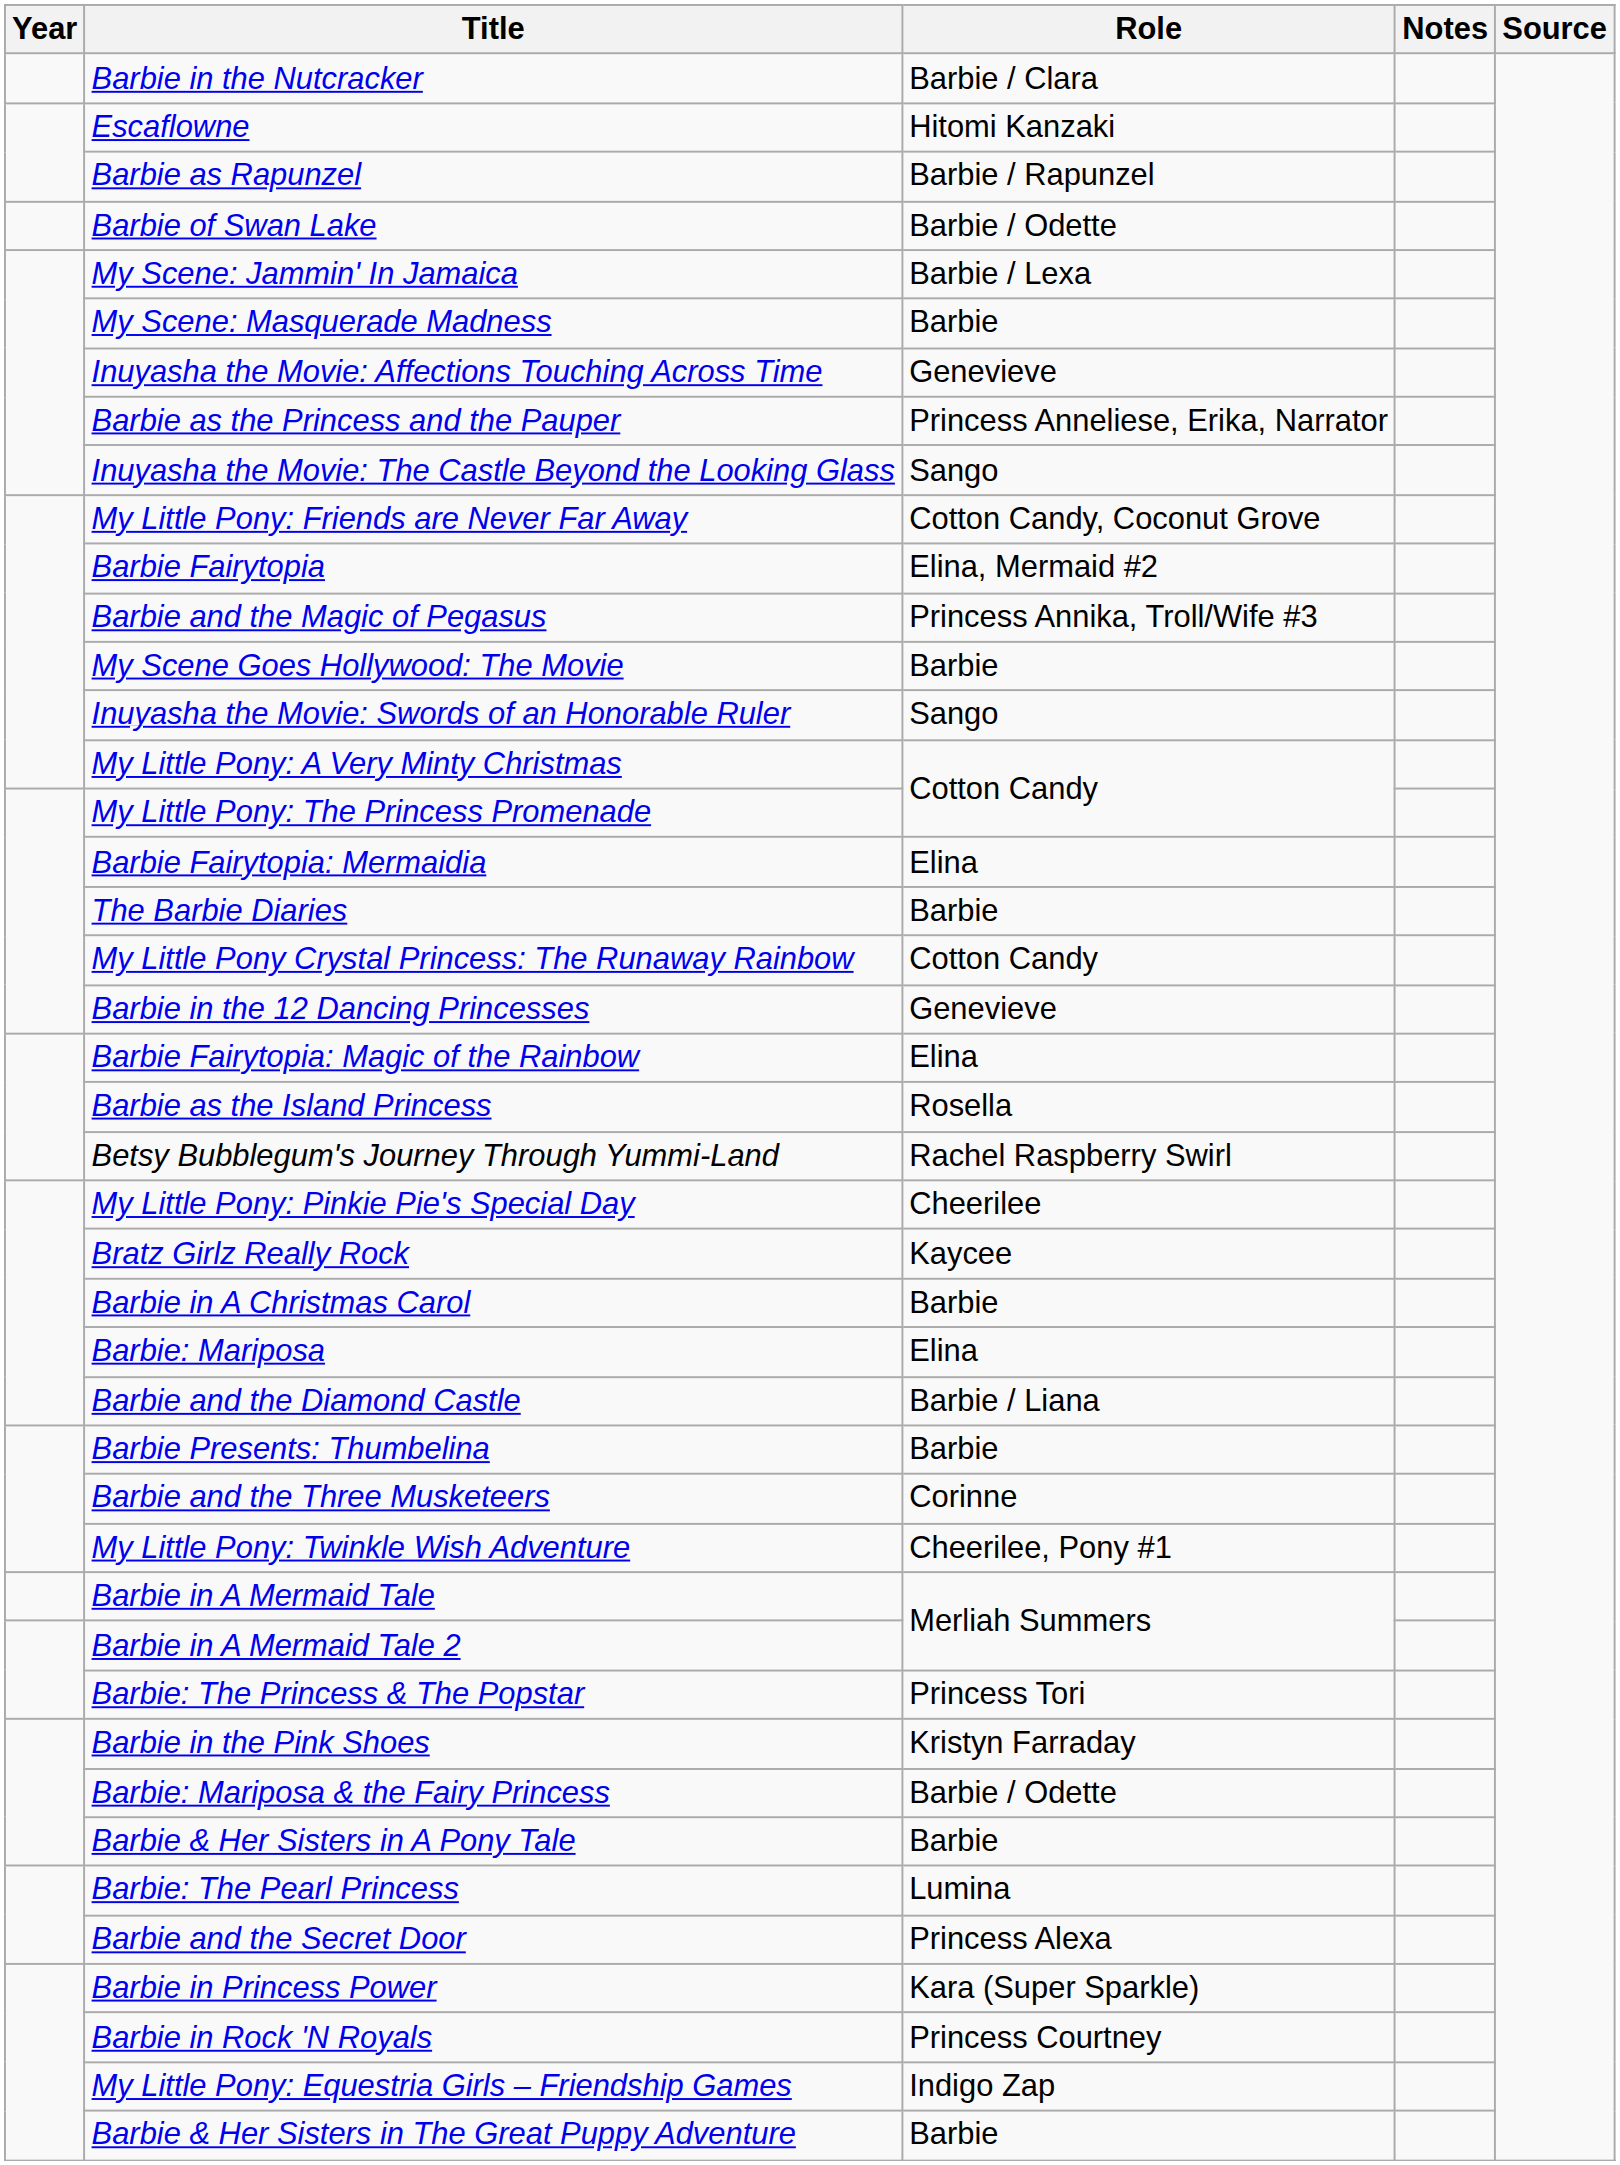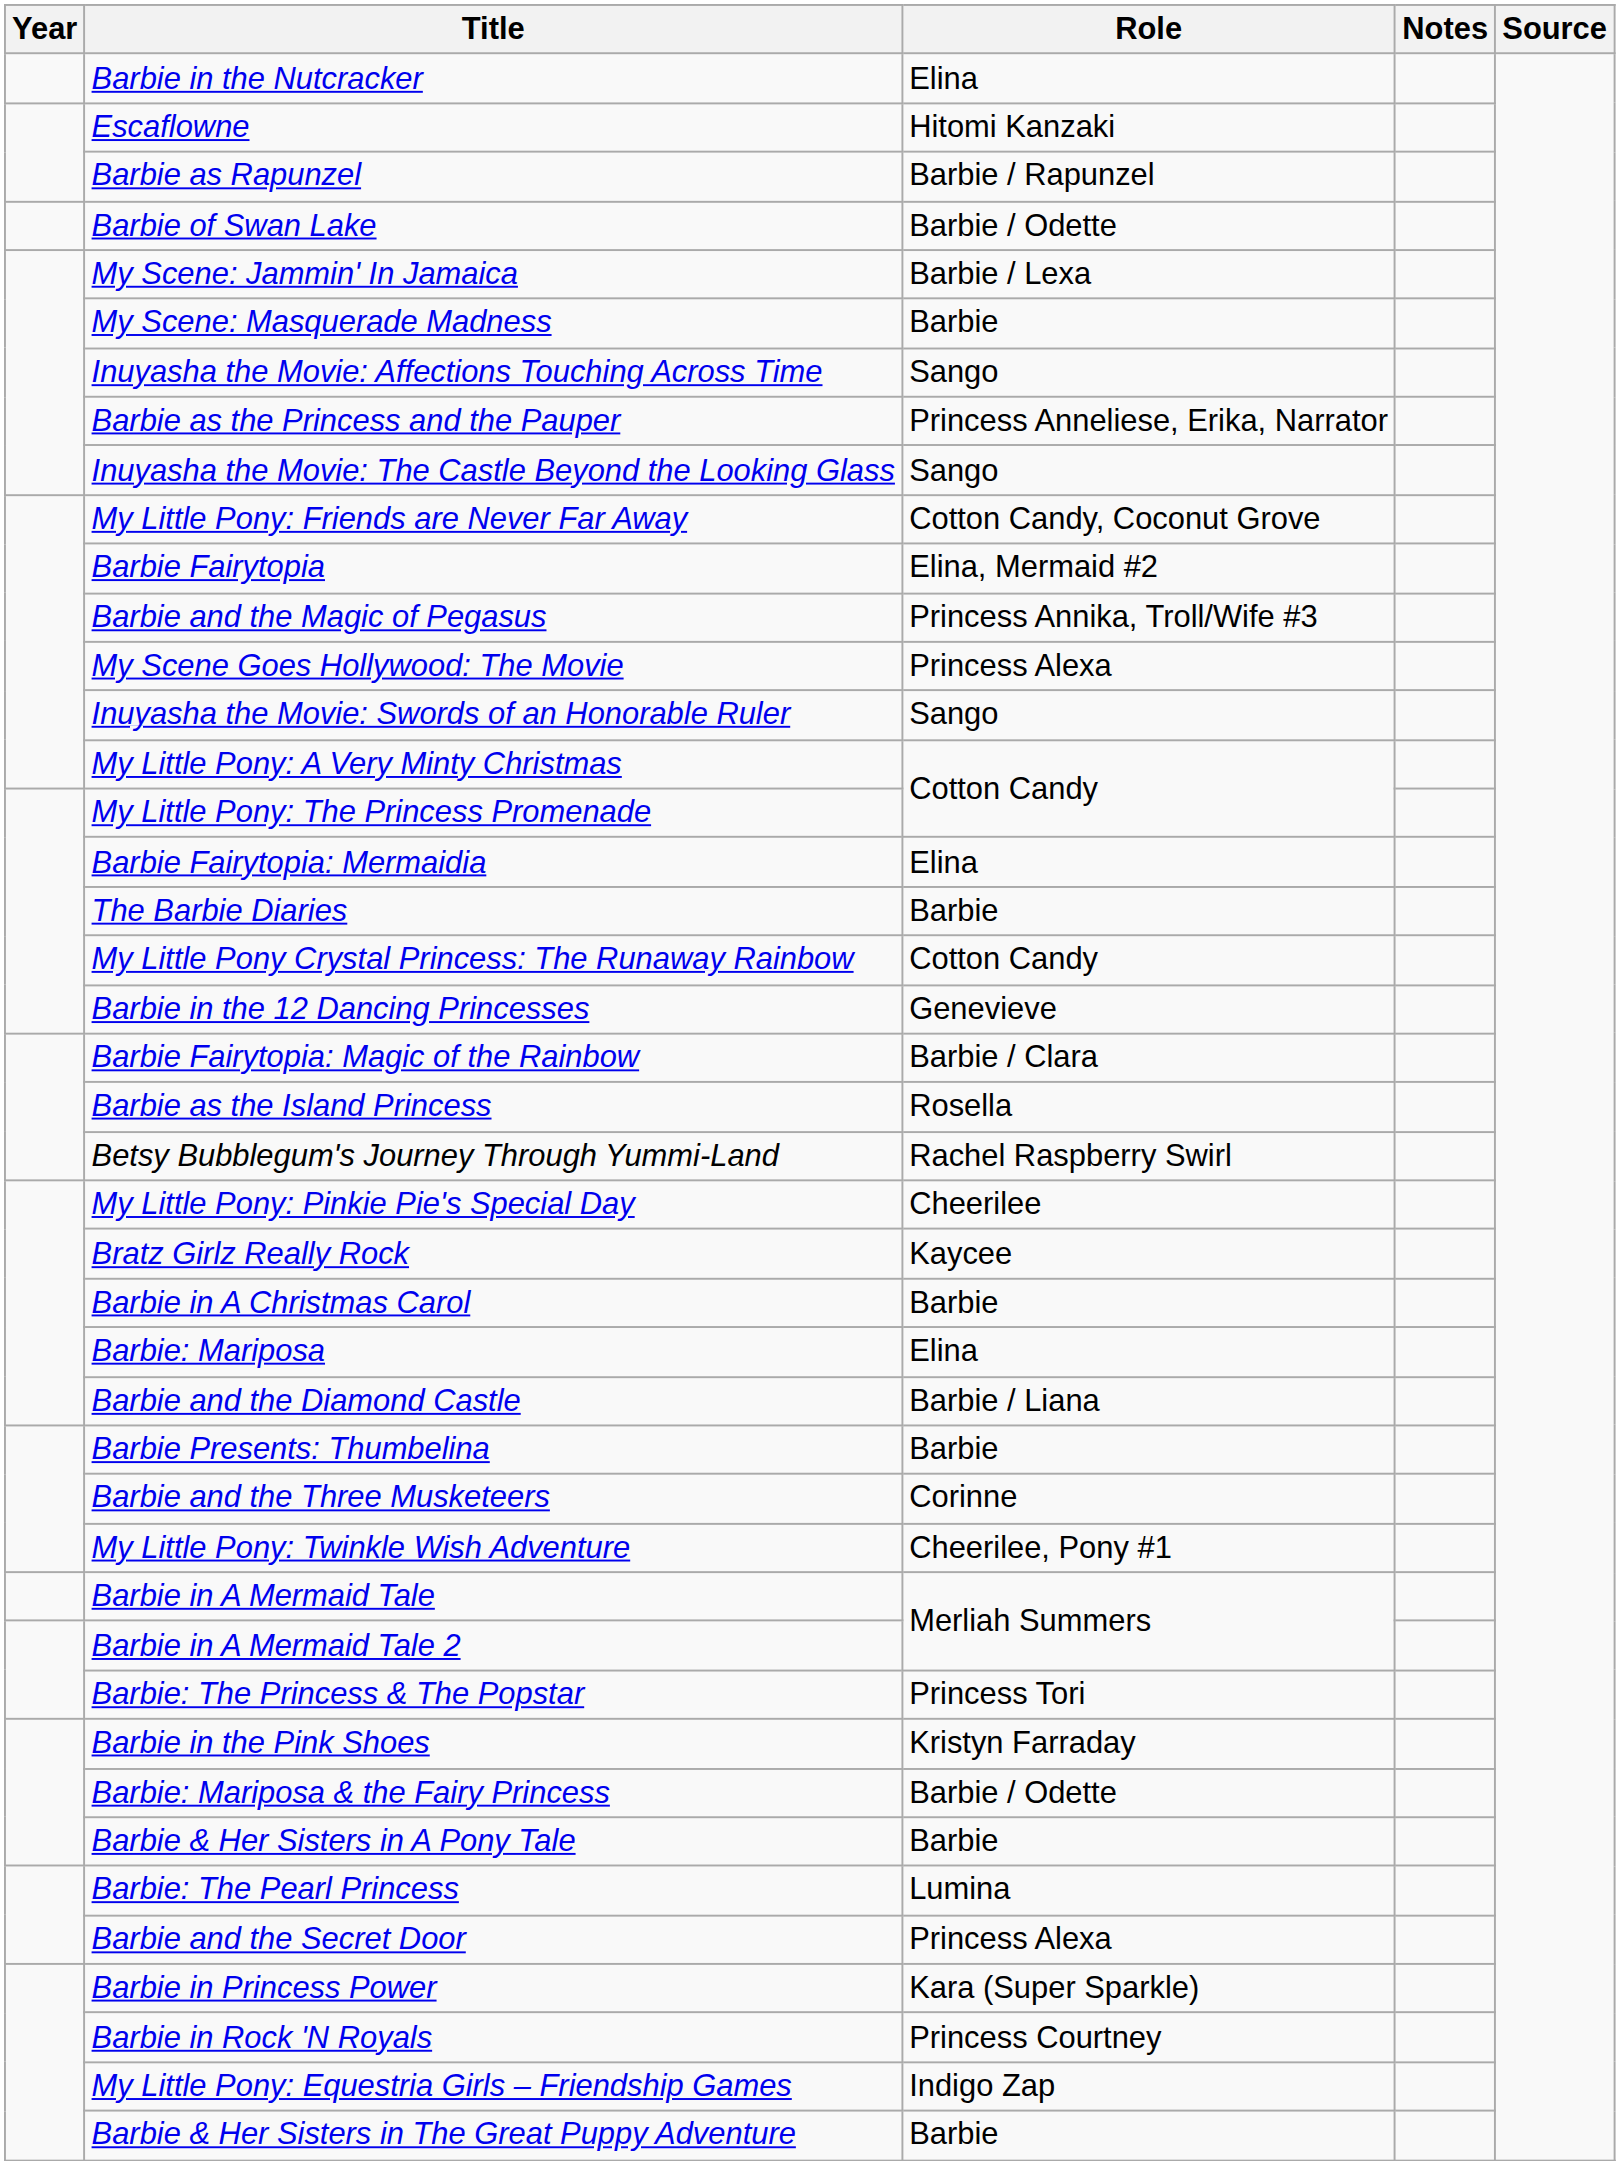 <table class="wikitable sortable plainrowheaders">
 <tr>
 <th>Year</th>
 <th>Title</th>
 <th>Role</th>
 <th class="unsortable">Notes</th>
 <th class="unsortable">Source</th>
 </tr>
 <tr>
 <td></td>
 <td><em><a href='#'>Barbie in the Nutcracker</a></em></td>
-<td>Barbie / Clara</td>
+<td>Elina</td>
 <td></td>
 <td rowspan="43"></td>
 </tr>
 <tr>
 <td rowspan="2"></td>
 <td><em><a href='#'>Escaflowne</a></em></td>
 <td>Hitomi Kanzaki</td>
 <td></td>
 </tr>
 <tr>
 <td><em><a href='#'>Barbie as Rapunzel</a></em></td>
 <td>Barbie / Rapunzel</td>
 <td></td>
 </tr>
 <tr>
 <td></td>
 <td><em><a href='#'>Barbie of Swan Lake</a></em></td>
 <td>Barbie / Odette</td>
 <td></td>
 </tr>
 <tr>
 <td rowspan="5"></td>
 <td><em><a href='#'>My Scene: Jammin' In Jamaica</a></em></td>
 <td>Barbie / Lexa</td>
 <td></td>
 </tr>
 <tr>
 <td><em><a href='#'>My Scene: Masquerade Madness</a></em></td>
 <td>Barbie</td>
 <td></td>
 </tr>
 <tr>
 <td><em><a href='#'>Inuyasha the Movie: Affections Touching Across Time</a></em></td>
-<td>Genevieve</td>
+<td>Sango</td>
 <td></td>
 </tr>
 <tr>
 <td><em><a href='#'>Barbie as the Princess and the Pauper</a></em></td>
 <td>Princess Anneliese, Erika, Narrator</td>
 <td></td>
 </tr>
 <tr>
 <td><em><a href='#'>Inuyasha the Movie: The Castle Beyond the Looking Glass</a></em></td>
 <td>Sango</td>
 <td></td>
 </tr>
 <tr>
 <td rowspan="6"></td>
 <td><em><a href='#'>My Little Pony: Friends are Never Far Away</a></em></td>
 <td>Cotton Candy, Coconut Grove</td>
 <td></td>
 </tr>
 <tr>
 <td><em><a href='#'>Barbie Fairytopia</a></em></td>
 <td>Elina, Mermaid #2</td>
 <td></td>
 </tr>
 <tr>
 <td><em><a href='#'>Barbie and the Magic of Pegasus</a></em></td>
 <td>Princess Annika, Troll/Wife #3</td>
 <td></td>
 </tr>
 <tr>
 <td><em><a href='#'>My Scene Goes Hollywood: The Movie</a></em></td>
-<td>Barbie</td>
+<td>Princess Alexa</td>
 <td></td>
 </tr>
 <tr>
 <td><em><a href='#'>Inuyasha the Movie: Swords of an Honorable Ruler</a></em></td>
 <td>Sango</td>
 <td></td>
 </tr>
 <tr>
 <td><em><a href='#'>My Little Pony: A Very Minty Christmas</a></em></td>
 <td rowspan="2">Cotton Candy</td>
 <td></td>
 </tr>
 <tr>
 <td rowspan="5"></td>
 <td><em><a href='#'>My Little Pony: The Princess Promenade</a></em></td>
 <td></td>
 </tr>
 <tr>
 <td><em><a href='#'>Barbie Fairytopia: Mermaidia</a></em></td>
 <td>Elina</td>
 <td></td>
 </tr>
 <tr>
 <td><em><a href='#'>The Barbie Diaries</a></em></td>
 <td>Barbie</td>
 <td></td>
 </tr>
 <tr>
 <td><em><a href='#'>My Little Pony Crystal Princess: The Runaway Rainbow</a></em></td>
 <td>Cotton Candy</td>
 <td></td>
 </tr>
 <tr>
 <td><em><a href='#'>Barbie in the 12 Dancing Princesses</a></em></td>
 <td>Genevieve</td>
 <td></td>
 </tr>
 <tr>
 <td rowspan="3"></td>
 <td><em><a href='#'>Barbie Fairytopia: Magic of the Rainbow</a></em></td>
-<td>Elina</td>
+<td>Barbie / Clara</td>
 <td></td>
 </tr>
 <tr>
 <td><em><a href='#'>Barbie as the Island Princess</a></em></td>
 <td>Rosella</td>
 <td></td>
 </tr>
 <tr>
 <td><em>Betsy Bubblegum's Journey Through Yummi-Land</em></td>
 <td>Rachel Raspberry Swirl</td>
 <td></td>
 </tr>
 <tr>
 <td rowspan="5"></td>
 <td><em><a href='#'>My Little Pony: Pinkie Pie's Special Day</a></em></td>
 <td>Cheerilee</td>
 <td></td>
 </tr>
 <tr>
 <td><em><a href='#'>Bratz Girlz Really Rock</a></em></td>
 <td>Kaycee</td>
 <td></td>
 </tr>
 <tr>
 <td><em><a href='#'>Barbie in A Christmas Carol</a></em></td>
 <td>Barbie</td>
 <td></td>
 </tr>
 <tr>
 <td><em><a href='#'>Barbie: Mariposa</a></em></td>
 <td>Elina</td>
 <td></td>
 </tr>
 <tr>
 <td><em><a href='#'>Barbie and the Diamond Castle</a></em></td>
 <td>Barbie / Liana</td>
 <td></td>
 </tr>
 <tr>
 <td rowspan="3"></td>
 <td><em><a href='#'>Barbie Presents: Thumbelina</a></em></td>
 <td>Barbie</td>
 <td></td>
 </tr>
 <tr>
 <td><em><a href='#'>Barbie and the Three Musketeers</a></em></td>
 <td>Corinne</td>
 <td></td>
 </tr>
 <tr>
 <td><em><a href='#'>My Little Pony: Twinkle Wish Adventure</a></em></td>
 <td>Cheerilee, Pony #1</td>
 <td></td>
 </tr>
 <tr>
 <td></td>
 <td><em><a href='#'>Barbie in A Mermaid Tale</a></em></td>
 <td rowspan="2">Merliah Summers</td>
 <td></td>
 </tr>
 <tr>
 <td rowspan="2"></td>
 <td><em><a href='#'>Barbie in A Mermaid Tale 2</a></em></td>
 <td></td>
 </tr>
 <tr>
 <td><em><a href='#'>Barbie: The Princess & The Popstar</a></em></td>
 <td>Princess Tori</td>
 <td></td>
 </tr>
 <tr>
 <td rowspan="3"></td>
 <td><em><a href='#'>Barbie in the Pink Shoes</a></em></td>
 <td>Kristyn Farraday</td>
 <td></td>
 </tr>
 <tr>
 <td><em><a href='#'>Barbie: Mariposa & the Fairy Princess</a></em></td>
 <td>Barbie / Odette</td>
 <td></td>
 </tr>
 <tr>
 <td><em><a href='#'>Barbie & Her Sisters in A Pony Tale</a></em></td>
 <td>Barbie</td>
 <td></td>
 </tr>
 <tr>
 <td rowspan="2"></td>
 <td><em><a href='#'>Barbie: The Pearl Princess</a></em></td>
 <td>Lumina</td>
 <td></td>
 </tr>
 <tr>
 <td><em><a href='#'>Barbie and the Secret Door</a></em></td>
 <td>Princess Alexa</td>
 <td></td>
 </tr>
 <tr>
 <td rowspan="4"></td>
 <td><em><a href='#'>Barbie in Princess Power</a></em></td>
 <td>Kara (Super Sparkle)</td>
 <td></td>
 </tr>
 <tr>
 <td><em><a href='#'>Barbie in Rock 'N Royals</a></em></td>
 <td>Princess Courtney</td>
 <td></td>
 </tr>
 <tr>
 <td><em><a href='#'>My Little Pony: Equestria Girls – Friendship Games</a></em></td>
 <td>Indigo Zap</td>
 <td></td>
 </tr>
 <tr>
 <td><em><a href='#'>Barbie & Her Sisters in The Great Puppy Adventure</a></em></td>
 <td>Barbie</td>
 <td></td>
 </tr>
 <tr>
 </tr>
 </table>
